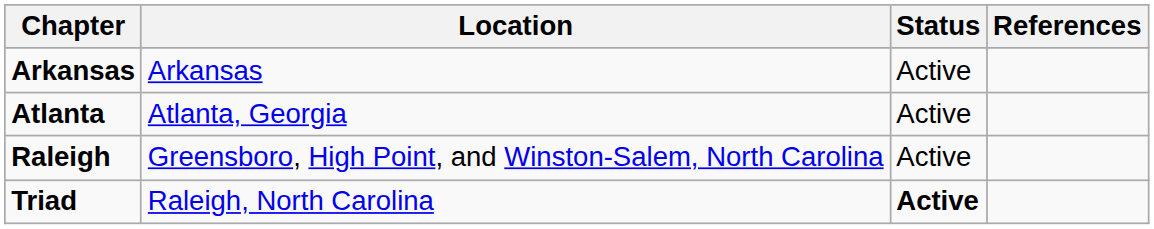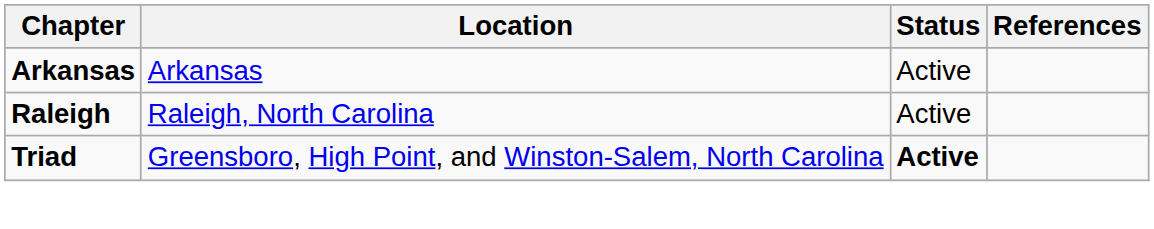 <table class="wikitable sortable">
 <tr>
 <th>Chapter</th>
 <th>Location</th>
 <th>Status</th>
 <th>References</th>
 </tr>
 <tr>
 <td><strong>Arkansas</strong></td>
 <td><a href='#'>Arkansas</a></td>
 <td>Active</td>
 <td></td>
 </tr>
 <tr>
-<td><strong>Atlanta</strong></td>
-<td><a href='#'>Atlanta, Georgia</a></td>
-<td>Active</td>
-<td></td>
-</tr>
-<tr>
 <td><strong>Raleigh</strong></td>
-<td><a href='#'>Greensboro</a>, <a href='#'>High Point</a>, and <a href='#'>Winston-Salem, North Carolina</a></td>
+<td><a href='#'>Raleigh, North Carolina</a></td>
 <td>Active</td>
 <td></td>
 </tr>
 <tr>
 <td><strong>Triad</strong></td>
-<td><a href='#'>Raleigh, North Carolina</a></td>
+<td><a href='#'>Greensboro</a>, <a href='#'>High Point</a>, and <a href='#'>Winston-Salem, North Carolina</a></td>
 <td><strong>Active</strong></td>
 <td></td>
 </tr>
 </table>
